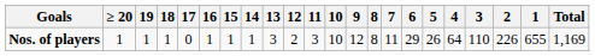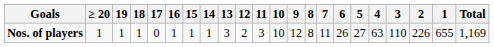 <table class="wikitable">
 <tr>
 <th>Goals</th>
 <th>≥ 20</th>
 <th>19</th>
 <th>18</th>
 <th>17</th>
 <th>16</th>
 <th>15</th>
 <th>14</th>
 <th>13</th>
 <th>12</th>
 <th>11</th>
 <th>10</th>
 <th>9</th>
 <th>8</th>
 <th>7</th>
 <th>6</th>
 <th>5</th>
 <th>4</th>
 <th>3</th>
 <th>2</th>
 <th>1</th>
 <th><strong>Total</strong></th>
 </tr>
 <tr>
 <td><strong>Nos. of players</strong></td>
 <td style="text-align:center;">1</td>
 <td style="text-align:center;">1</td>
 <td style="text-align:center;">1</td>
 <td style="text-align:center;">0</td>
 <td style="text-align:center;">1</td>
 <td style="text-align:center;">1</td>
 <td style="text-align:center;">1</td>
 <td style="text-align:center;">3</td>
 <td style="text-align:center;">2</td>
 <td style="text-align:center;">3</td>
 <td style="text-align:center;">10</td>
 <td style="text-align:center;">12</td>
 <td style="text-align:center;">8</td>
 <td style="text-align:center;">11</td>
-<td style="text-align:center;">29</td>
 <td style="text-align:center;">26</td>
-<td style="text-align:center;">64</td>
+<td style="text-align:center;">27</td>
+<td style="text-align:center;">63</td>
 <td style="text-align:center;">110</td>
 <td style="text-align:center;">226</td>
 <td style="text-align:center;">655</td>
 <td style="text-align:center;">1,169</td>
 </tr>
 </table>
